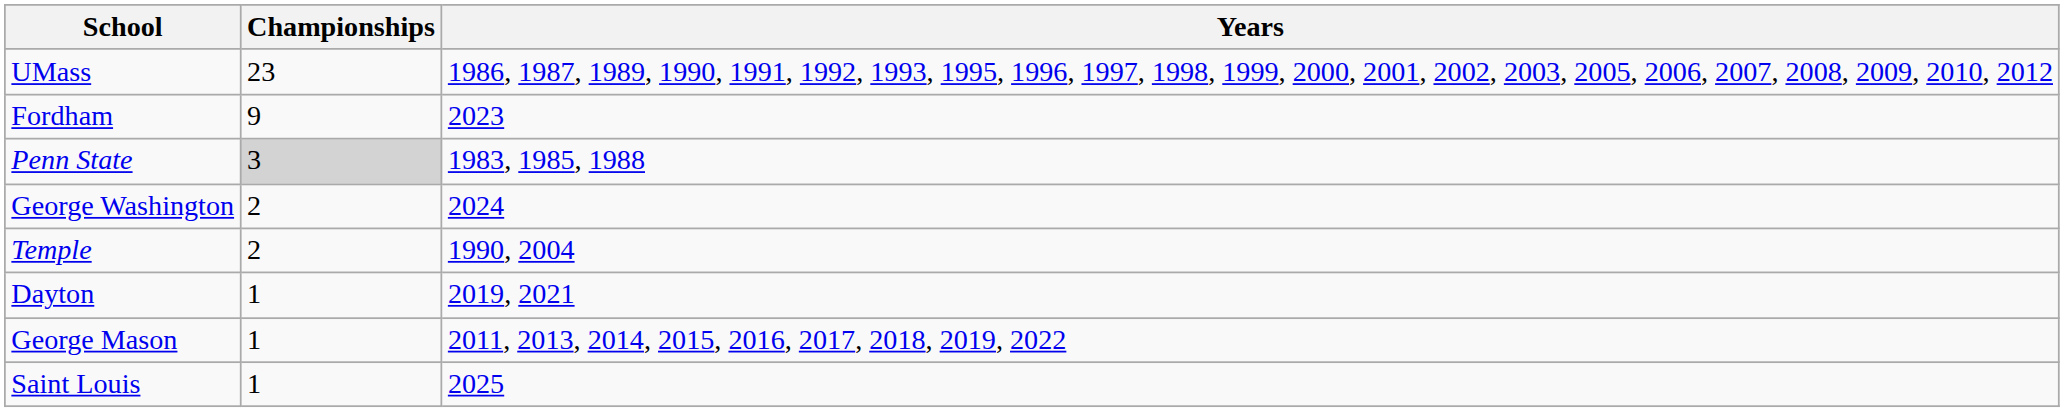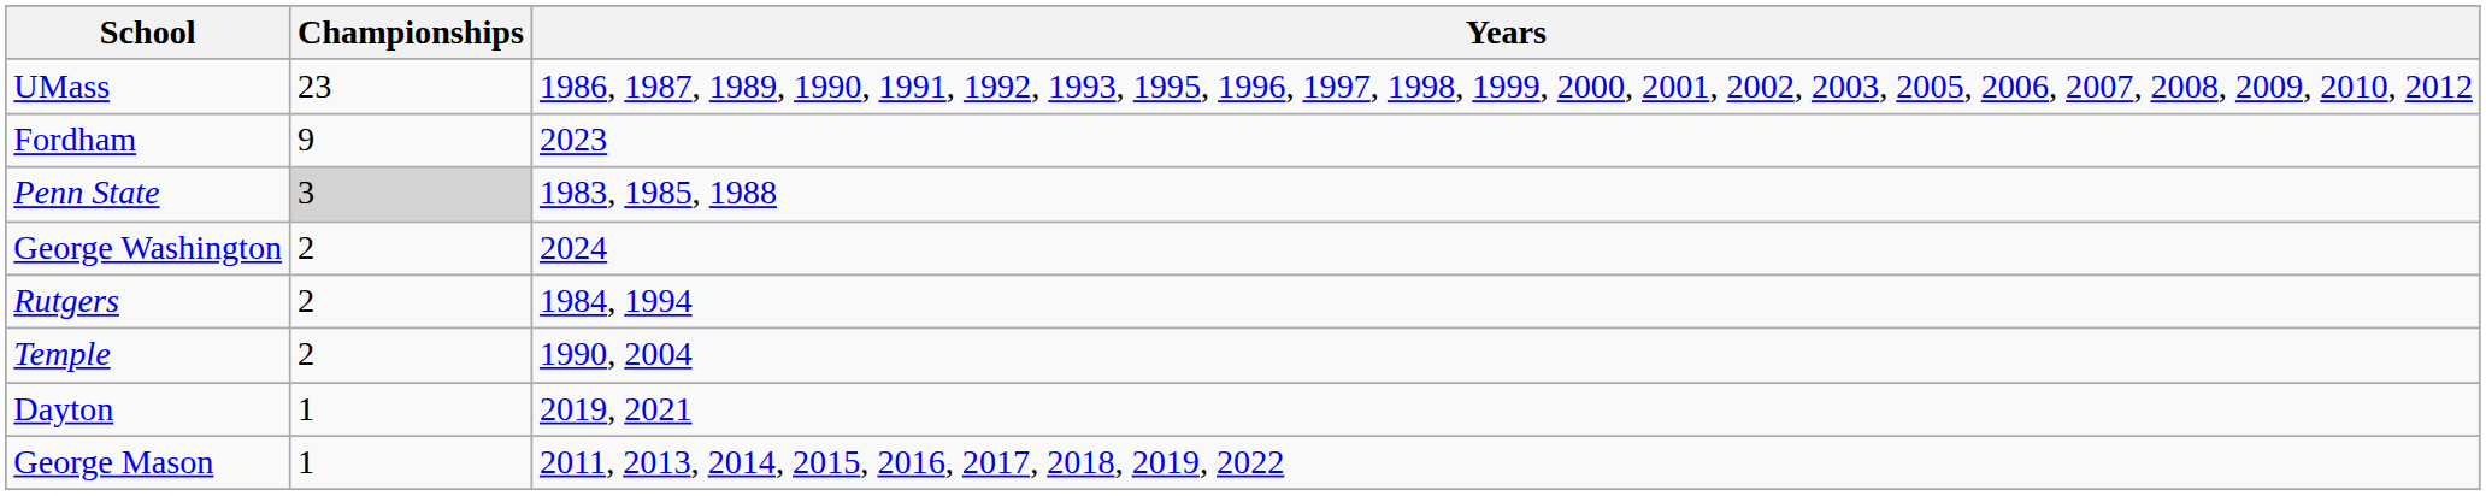 <table class="wikitable">
 <tr>
 <th>School</th>
 <th>Championships</th>
 <th>Years</th>
 </tr>
 <tr>
 <td><a href='#'>UMass</a></td>
 <td>23</td>
 <td><a href='#'>1986</a>, <a href='#'>1987</a>, <a href='#'>1989</a>, <a href='#'>1990</a>, <a href='#'>1991</a>, <a href='#'>1992</a>, <a href='#'>1993</a>, <a href='#'>1995</a>, <a href='#'>1996</a>, <a href='#'>1997</a>, <a href='#'>1998</a>, <a href='#'>1999</a>, <a href='#'>2000</a>, <a href='#'>2001</a>, <a href='#'>2002</a>, <a href='#'>2003</a>, <a href='#'>2005</a>, <a href='#'>2006</a>, <a href='#'>2007</a>, <a href='#'>2008</a>, <a href='#'>2009</a>, <a href='#'>2010</a>, <a href='#'>2012</a></td>
 </tr>
 <tr>
 <td><a href='#'>Fordham</a></td>
 <td>9</td>
 <td><a href='#'>2023</a></td>
 </tr>
 <tr>
 <td><em><a href='#'>Penn State</a></em></td>
 <td style="background: lightgrey;">3</td>
 <td><a href='#'>1983</a>, <a href='#'>1985</a>, <a href='#'>1988</a></td>
 </tr>
 <tr>
 <td><a href='#'>George Washington</a></td>
 <td>2</td>
 <td><a href='#'>2024</a></td>
 </tr>
 <tr>
+<td><em><a href='#'>Rutgers</a></em></td>
+<td>2</td>
+<td><a href='#'>1984</a>, <a href='#'>1994</a></td>
+</tr>
+<tr>
 <td><em><a href='#'>Temple</a></em></td>
 <td>2</td>
 <td><a href='#'>1990</a>, <a href='#'>2004</a></td>
 </tr>
 <tr>
 <td><a href='#'>Dayton</a></td>
 <td>1</td>
 <td><a href='#'>2019</a>, <a href='#'>2021</a></td>
 </tr>
 <tr>
 <td><a href='#'>George Mason</a></td>
 <td>1</td>
 <td><a href='#'>2011</a>, <a href='#'>2013</a>, <a href='#'>2014</a>, <a href='#'>2015</a>, <a href='#'>2016</a>, <a href='#'>2017</a>, <a href='#'>2018</a>, <a href='#'>2019</a>, <a href='#'>2022</a></td>
 </tr>
-<tr>
-<td><a href='#'>Saint Louis</a></td>
-<td>1</td>
-<td><a href='#'>2025</a></td>
-</tr>
 </table>
